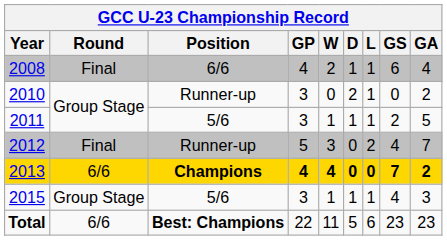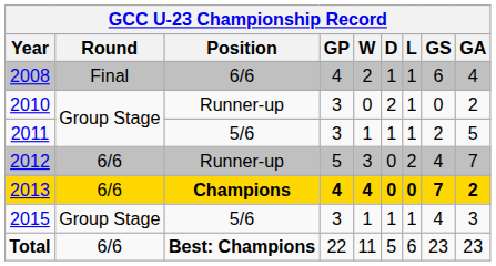 <table class="wikitable" style="text-align: center;font-size:89%;">
 <tr>
 <th colspan=9><a href='#'>GCC U-23 Championship Record</a></th>
 </tr>
 <tr>
 <th>Year</th>
 <th>Round</th>
 <th>Position</th>
 <th>GP</th>
 <th>W</th>
 <th>D</th>
 <th>L</th>
 <th>GS</th>
 <th>GA</th>
 </tr>
 <tr bgcolor=Silver>
 <td> <a href='#'>2008</a></td>
 <td>Final</td>
 <td>6/6</td>
 <td>4</td>
 <td>2</td>
 <td>1</td>
 <td>1</td>
 <td>6</td>
 <td>4</td>
 </tr>
 <tr>
 <td> <a href='#'>2010</a></td>
 <td rowspan=2>Group Stage</td>
 <td>Runner-up</td>
 <td>3</td>
 <td>0</td>
 <td>2</td>
 <td>1</td>
 <td>0</td>
 <td>2</td>
 </tr>
 <tr>
 <td> <a href='#'>2011</a></td>
 <td>5/6</td>
 <td>3</td>
 <td>1</td>
 <td>1</td>
 <td>1</td>
 <td>2</td>
 <td>5</td>
 </tr>
 <tr bgcolor=Silver>
 <td> <a href='#'>2012</a></td>
-<td>Final</td>
+<td>6/6</td>
 <td>Runner-up</td>
 <td>5</td>
 <td>3</td>
 <td>0</td>
 <td>2</td>
 <td>4</td>
 <td>7</td>
 </tr>
 <tr bgcolor=Gold>
 <td> <a href='#'>2013</a></td>
 <td>6/6</td>
 <td><strong>Champions</strong></td>
 <td><strong>4</strong></td>
 <td><strong>4</strong></td>
 <td><strong>0</strong></td>
 <td><strong>0</strong></td>
 <td><strong>7</strong></td>
 <td><strong>2</strong></td>
 </tr>
 <tr>
 <td> <a href='#'>2015</a></td>
 <td>Group Stage</td>
 <td>5/6</td>
 <td>3</td>
 <td>1</td>
 <td>1</td>
 <td>1</td>
 <td>4</td>
 <td>3</td>
 </tr>
 <tr>
 <td><strong>Total</strong></td>
 <td>6/6</td>
 <td><strong>Best: Champions</strong></td>
 <td>22</td>
 <td>11</td>
 <td>5</td>
 <td>6</td>
 <td>23</td>
 <td>23</td>
 </tr>
 </table>
